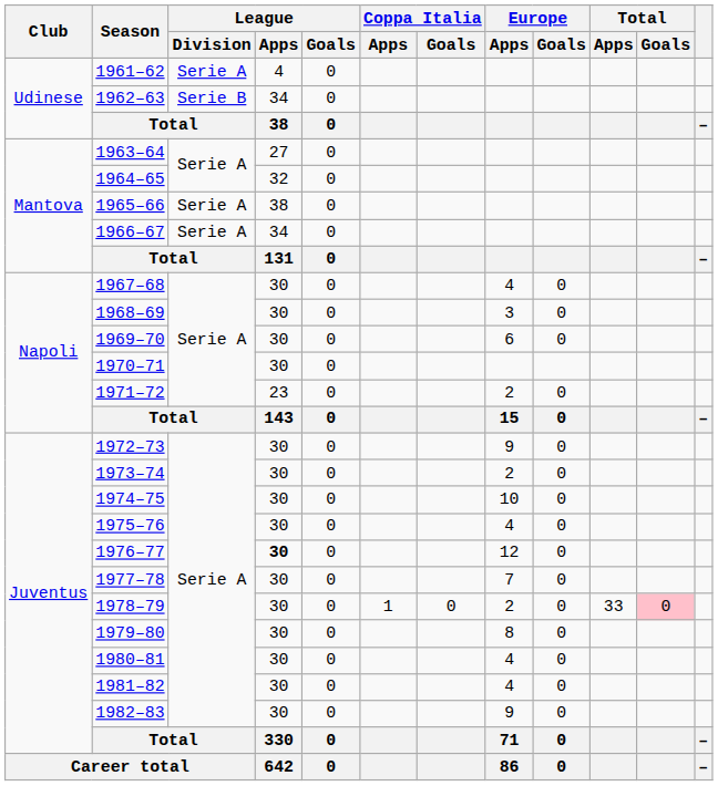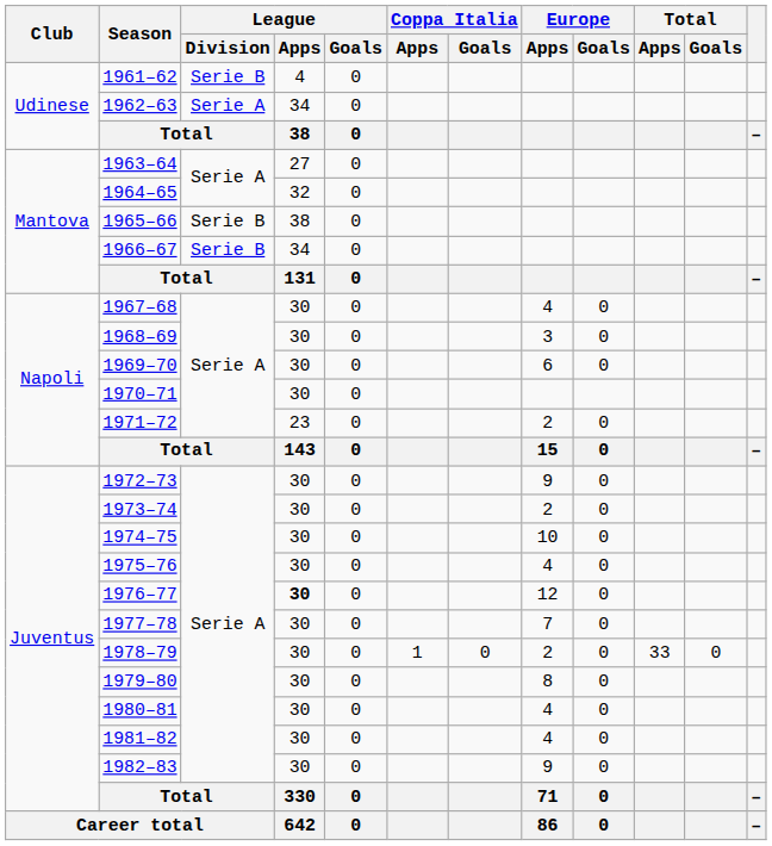 <table class="wikitable" style="text-align:center">
 <tr>
 <th rowspan="2">Club</th>
 <th rowspan="2">Season</th>
 <th colspan="3">League</th>
 <th colspan="2"><a href='#'>Coppa Italia</a></th>
 <th colspan="2"><a href='#'>Europe</a></th>
 <th colspan="2">Total</th>
 <th rowspan="2"></th>
 </tr>
 <tr>
 <th>Division</th>
 <th>Apps</th>
 <th>Goals</th>
 <th>Apps</th>
 <th>Goals</th>
 <th>Apps</th>
 <th>Goals</th>
 <th>Apps</th>
 <th>Goals</th>
 </tr>
 <tr>
 <td rowspan="3"><a href='#'>Udinese</a></td>
 <td><a href='#'>1961–62</a></td>
-<td><a href='#'>Serie A</a></td>
+<td><a href='#'>Serie B</a></td>
 <td>4</td>
 <td>0</td>
 <td></td>
 <td></td>
 <td></td>
 <td></td>
 <td></td>
 <td></td>
 <td></td>
 </tr>
 <tr>
 <td><a href='#'>1962–63</a></td>
-<td><a href='#'>Serie B</a></td>
+<td><a href='#'>Serie A</a></td>
 <td>34</td>
 <td>0</td>
 <td></td>
 <td></td>
 <td></td>
 <td></td>
 <td></td>
 <td></td>
 <td></td>
 </tr>
 <tr>
 <th colspan="2">Total</th>
 <th>38</th>
 <th>0</th>
 <th></th>
 <th></th>
 <th></th>
 <th></th>
 <th></th>
 <th></th>
 <th>–</th>
 </tr>
 <tr>
 <td rowspan=5><a href='#'>Mantova</a></td>
 <td><a href='#'>1963–64</a></td>
 <td rowspan="2">Serie A</td>
 <td>27</td>
 <td>0</td>
 <td></td>
 <td></td>
 <td></td>
 <td></td>
 <td></td>
 <td></td>
 <td></td>
 </tr>
 <tr>
 <td><a href='#'>1964–65</a></td>
 <td>32</td>
 <td>0</td>
 <td></td>
 <td></td>
 <td></td>
 <td></td>
 <td></td>
 <td></td>
 <td></td>
 </tr>
 <tr>
 <td><a href='#'>1965–66</a></td>
-<td>Serie A</td>
+<td>Serie B</td>
 <td>38</td>
 <td>0</td>
 <td></td>
 <td></td>
 <td></td>
 <td></td>
 <td></td>
 <td></td>
 <td></td>
 </tr>
 <tr>
 <td><a href='#'>1966–67</a></td>
-<td>Serie A</td>
+<td><a href='#'>Serie B</a></td>
 <td>34</td>
 <td>0</td>
 <td></td>
 <td></td>
 <td></td>
 <td></td>
 <td></td>
 <td></td>
 <td></td>
 </tr>
 <tr>
 <th colspan="2">Total</th>
 <th>131</th>
 <th>0</th>
 <th></th>
 <th></th>
 <th></th>
 <th></th>
 <th></th>
 <th></th>
 <th>–</th>
 </tr>
 <tr>
 <td rowspan="6"><a href='#'>Napoli</a></td>
 <td><a href='#'>1967–68</a></td>
 <td rowspan="5">Serie A</td>
 <td>30</td>
 <td>0</td>
 <td></td>
 <td></td>
 <td>4</td>
 <td>0</td>
 <td></td>
 <td></td>
 <td></td>
 </tr>
 <tr>
 <td><a href='#'>1968–69</a></td>
 <td>30</td>
 <td>0</td>
 <td></td>
 <td></td>
 <td>3</td>
 <td>0</td>
 <td></td>
 <td></td>
 <td></td>
 </tr>
 <tr>
 <td><a href='#'>1969–70</a></td>
 <td>30</td>
 <td>0</td>
 <td></td>
 <td></td>
 <td>6</td>
 <td>0</td>
 <td></td>
 <td></td>
 <td></td>
 </tr>
 <tr>
 <td><a href='#'>1970–71</a></td>
 <td>30</td>
 <td>0</td>
 <td></td>
 <td></td>
 <td></td>
 <td></td>
 <td></td>
 <td></td>
 <td></td>
 </tr>
 <tr>
 <td><a href='#'>1971–72</a></td>
 <td>23</td>
 <td>0</td>
 <td></td>
 <td></td>
 <td>2</td>
 <td>0</td>
 <td></td>
 <td></td>
 <td></td>
 </tr>
 <tr>
 <th colspan="2">Total</th>
 <th>143</th>
 <th>0</th>
 <th></th>
 <th></th>
 <th>15</th>
 <th>0</th>
 <th></th>
 <th></th>
 <th>–</th>
 </tr>
 <tr>
 <td rowspan="12"><a href='#'>Juventus</a></td>
 <td><a href='#'>1972–73</a></td>
 <td rowspan="11">Serie A</td>
 <td>30</td>
 <td>0</td>
 <td></td>
 <td></td>
 <td>9</td>
 <td>0</td>
 <td></td>
 <td></td>
 <td></td>
 </tr>
 <tr>
 <td><a href='#'>1973–74</a></td>
 <td>30</td>
 <td>0</td>
 <td></td>
 <td></td>
 <td>2</td>
 <td>0</td>
 <td></td>
 <td></td>
 <td></td>
 </tr>
 <tr>
 <td><a href='#'>1974–75</a></td>
 <td>30</td>
 <td>0</td>
 <td></td>
 <td></td>
 <td>10</td>
 <td>0</td>
 <td></td>
 <td></td>
 <td></td>
 </tr>
 <tr>
 <td><a href='#'>1975–76</a></td>
 <td>30</td>
 <td>0</td>
 <td></td>
 <td></td>
 <td>4</td>
 <td>0</td>
 <td></td>
 <td></td>
 <td></td>
 </tr>
 <tr>
 <td><a href='#'>1976–77</a></td>
 <td><strong>30</strong></td>
 <td>0</td>
 <td></td>
 <td></td>
 <td>12</td>
 <td>0</td>
 <td></td>
 <td></td>
 <td></td>
 </tr>
 <tr>
 <td><a href='#'>1977–78</a></td>
 <td>30</td>
 <td>0</td>
 <td></td>
 <td></td>
 <td>7</td>
 <td>0</td>
 <td></td>
 <td></td>
 <td></td>
 </tr>
 <tr>
 <td><a href='#'>1978–79</a></td>
 <td>30</td>
 <td>0</td>
 <td>1</td>
 <td>0</td>
 <td>2</td>
 <td>0</td>
 <td>33</td>
-<td style="background: pink;">0</td>
+<td>0</td>
 <td></td>
 </tr>
 <tr>
 <td><a href='#'>1979–80</a></td>
 <td>30</td>
 <td>0</td>
 <td></td>
 <td></td>
 <td>8</td>
 <td>0</td>
 <td></td>
 <td></td>
 <td></td>
 </tr>
 <tr>
 <td><a href='#'>1980–81</a></td>
 <td>30</td>
 <td>0</td>
 <td></td>
 <td></td>
 <td>4</td>
 <td>0</td>
 <td></td>
 <td></td>
 <td></td>
 </tr>
 <tr>
 <td><a href='#'>1981–82</a></td>
 <td>30</td>
 <td>0</td>
 <td></td>
 <td></td>
 <td>4</td>
 <td>0</td>
 <td></td>
 <td></td>
 <td></td>
 </tr>
 <tr>
 <td><a href='#'>1982–83</a></td>
 <td>30</td>
 <td>0</td>
 <td></td>
 <td></td>
 <td>9</td>
 <td>0</td>
 <td></td>
 <td></td>
 <td></td>
 </tr>
 <tr>
 <th colspan="2">Total</th>
 <th>330</th>
 <th>0</th>
 <th></th>
 <th></th>
 <th>71</th>
 <th>0</th>
 <th></th>
 <th></th>
 <th>–</th>
 </tr>
 <tr>
 <th colspan="3">Career total</th>
 <th>642</th>
 <th>0</th>
 <th></th>
 <th></th>
 <th>86</th>
 <th>0</th>
 <th></th>
 <th></th>
 <th>–</th>
 </tr>
 </table>
